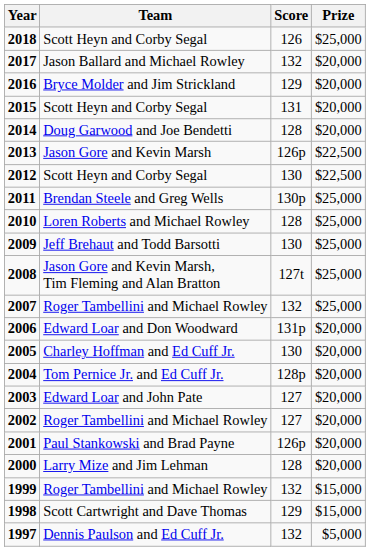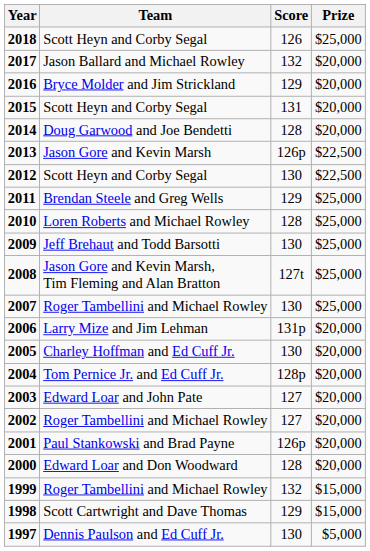 <table class="wikitable">
 <tr>
 <th>Year</th>
 <th>Team</th>
 <th>Score</th>
 <th>Prize</th>
 </tr>
 <tr>
 <td><strong>2018</strong></td>
 <td>Scott Heyn and Corby Segal</td>
 <td align="center">126</td>
 <td>$25,000</td>
 </tr>
 <tr>
 <td><strong>2017</strong></td>
 <td>Jason Ballard and Michael Rowley</td>
 <td align="center">132</td>
 <td>$20,000</td>
 </tr>
 <tr>
 <td><strong>2016</strong></td>
 <td><a href='#'>Bryce Molder</a> and Jim Strickland</td>
 <td align="center">129</td>
 <td>$20,000</td>
 </tr>
 <tr>
 <td><strong>2015</strong></td>
 <td>Scott Heyn and Corby Segal</td>
 <td align="center">131</td>
 <td>$20,000</td>
 </tr>
 <tr>
 <td><strong>2014</strong></td>
 <td><a href='#'>Doug Garwood</a> and Joe Bendetti</td>
 <td align="center">128</td>
 <td>$20,000</td>
 </tr>
 <tr>
 <td><strong>2013</strong></td>
 <td><a href='#'>Jason Gore</a> and Kevin Marsh</td>
 <td align="center">126p</td>
 <td>$22,500</td>
 </tr>
 <tr>
 <td><strong>2012</strong></td>
 <td>Scott Heyn and Corby Segal</td>
 <td align="center">130</td>
 <td>$22,500</td>
 </tr>
 <tr>
 <td><strong>2011</strong></td>
 <td><a href='#'>Brendan Steele</a> and Greg Wells</td>
-<td align="center">130p</td>
+<td align="center">129</td>
 <td>$25,000</td>
 </tr>
 <tr>
 <td><strong>2010</strong></td>
 <td><a href='#'>Loren Roberts</a> and Michael Rowley</td>
 <td align="center">128</td>
 <td>$25,000</td>
 </tr>
 <tr>
 <td><strong>2009</strong></td>
 <td><a href='#'>Jeff Brehaut</a> and Todd Barsotti</td>
 <td align="center">130</td>
 <td>$25,000</td>
 </tr>
 <tr>
 <td><strong>2008</strong></td>
 <td><a href='#'>Jason Gore</a> and Kevin Marsh, <br> Tim Fleming and Alan Bratton</td>
 <td align="center">127t</td>
 <td>$25,000</td>
 </tr>
 <tr>
 <td><strong>2007</strong></td>
 <td><a href='#'>Roger Tambellini</a> and Michael Rowley</td>
-<td align="center">132</td>
+<td align="center">130</td>
 <td>$25,000</td>
 </tr>
 <tr>
 <td><strong>2006</strong></td>
-<td><a href='#'>Edward Loar</a> and Don Woodward</td>
+<td><a href='#'>Larry Mize</a> and Jim Lehman</td>
 <td align="center">131p</td>
 <td>$20,000</td>
 </tr>
 <tr>
 <td><strong>2005</strong></td>
 <td><a href='#'>Charley Hoffman</a> and <a href='#'>Ed Cuff Jr.</a></td>
 <td align="center">130</td>
 <td>$20,000</td>
 </tr>
 <tr>
 <td><strong>2004</strong></td>
 <td><a href='#'>Tom Pernice Jr.</a> and <a href='#'>Ed Cuff Jr.</a></td>
 <td align="center">128p</td>
 <td>$20,000</td>
 </tr>
 <tr>
 <td><strong>2003</strong></td>
 <td><a href='#'>Edward Loar</a> and John Pate</td>
 <td align="center">127</td>
 <td>$20,000</td>
 </tr>
 <tr>
 <td><strong>2002</strong></td>
 <td><a href='#'>Roger Tambellini</a> and Michael Rowley</td>
 <td align="center">127</td>
 <td>$20,000</td>
 </tr>
 <tr>
 <td><strong>2001</strong></td>
 <td><a href='#'>Paul Stankowski</a> and Brad Payne</td>
 <td align="center">126p</td>
 <td>$20,000</td>
 </tr>
 <tr>
 <td><strong>2000</strong></td>
-<td><a href='#'>Larry Mize</a> and Jim Lehman</td>
+<td><a href='#'>Edward Loar</a> and Don Woodward</td>
 <td align="center">128</td>
 <td>$20,000</td>
 </tr>
 <tr>
 <td><strong>1999</strong></td>
 <td><a href='#'>Roger Tambellini</a> and Michael Rowley</td>
 <td align="center">132</td>
 <td>$15,000</td>
 </tr>
 <tr>
 <td><strong>1998</strong></td>
 <td>Scott Cartwright and Dave Thomas</td>
 <td align="center">129</td>
 <td>$15,000</td>
 </tr>
 <tr>
 <td><strong>1997</strong></td>
 <td><a href='#'>Dennis Paulson</a> and <a href='#'>Ed Cuff Jr.</a></td>
-<td align="center">132</td>
+<td align="center">130</td>
 <td align="right">$5,000</td>
 </tr>
 </table>
